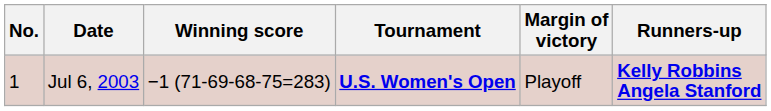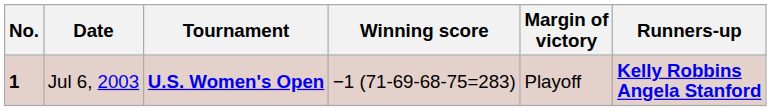 <table class="wikitable" style="font-size:95%;">
 <tr>
 <th>No.</th>
 <th>Date</th>
+<th>Tournament</th>
 <th>Winning score</th>
-<th>Tournament</th>
 <th>Margin of<br>victory</th>
 <th>Runners-up</th>
 </tr>
 <tr style="background:#e5d1cb;">
-<td>1</td>
+<td><strong>1</strong></td>
 <td>Jul 6, <a href='#'>2003</a></td>
+<td><strong><a href='#'>U.S. Women's Open</a></strong></td>
 <td>−1 (71-69-68-75=283)</td>
-<td><strong><a href='#'>U.S. Women's Open</a></strong></td>
 <td>Playoff</td>
 <td><strong> <a href='#'>Kelly Robbins</a><br> <a href='#'>Angela Stanford</a></strong></td>
 </tr>
 </table>
